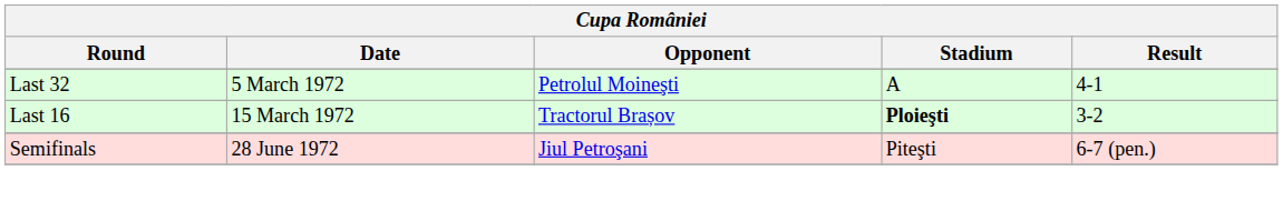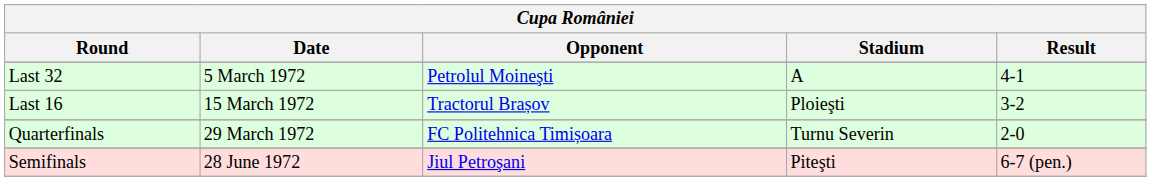 <table class="wikitable" style="width:80%;">
 <tr>
 <th colspan="5" style="text-align:center;"><em>Cupa României</em></th>
 </tr>
 <tr>
 <th>Round</th>
 <th>Date</th>
 <th>Opponent</th>
 <th>Stadium</th>
 <th>Result</th>
 </tr>
 <tr>
 </tr>
 <tr bgcolor="#ddffdd">
 <td>Last 32</td>
 <td>5 March 1972</td>
 <td><a href='#'>Petrolul Moineşti</a></td>
 <td>A</td>
 <td>4-1</td>
 </tr>
 <tr>
 </tr>
 <tr bgcolor="#ddffdd">
 <td>Last 16</td>
 <td>15 March 1972</td>
 <td><a href='#'>Tractorul Brașov</a></td>
-<td><strong>Ploieşti</strong></td>
+<td>Ploieşti</td>
 <td>3-2</td>
 </tr>
 <tr>
+</tr>
+<tr bgcolor="#ddffdd">
+<td>Quarterfinals</td>
+<td>29 March 1972</td>
+<td><a href='#'>FC Politehnica Timișoara</a></td>
+<td>Turnu Severin</td>
+<td>2-0</td>
 </tr>
 <tr>
 </tr>
 <tr bgcolor="#ffdddd">
 <td>Semifinals</td>
 <td>28 June 1972</td>
 <td><a href='#'>Jiul Petroşani</a></td>
 <td>Piteşti</td>
 <td>6-7 (pen.)</td>
 </tr>
 <tr>
 </tr>
 </table>
